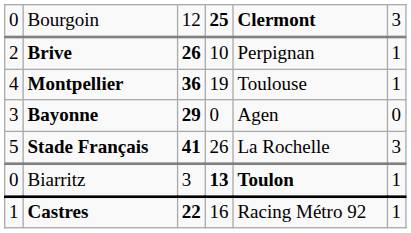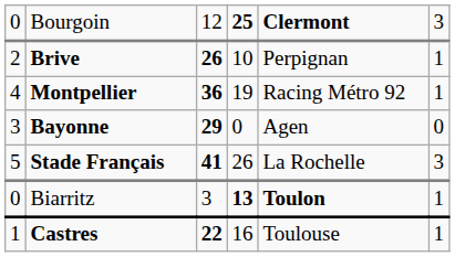 <table class="wikitable left" cellpadding="0" cellspacing="0" style="font-size:90%;">
 <tr style="border-bottom:2px solid grey;">
 <td>0</td>
 <td width="110px">Bourgoin</td>
 <td>12</td>
 <td><strong>25</strong></td>
 <td width="110px"><strong>Clermont</strong></td>
 <td>3</td>
 </tr>
 <tr>
 <td>2</td>
 <td><strong>Brive</strong></td>
 <td><strong>26</strong></td>
 <td>10</td>
 <td>Perpignan</td>
 <td>1</td>
 </tr>
 <tr>
 <td>4</td>
 <td><strong>Montpellier</strong></td>
 <td><strong>36</strong></td>
 <td>19</td>
-<td>Toulouse</td>
+<td>Racing Métro 92</td>
 <td>1</td>
 </tr>
 <tr>
 <td>3</td>
 <td><strong>Bayonne</strong></td>
 <td><strong>29</strong></td>
 <td>0</td>
 <td>Agen</td>
 <td>0</td>
 </tr>
 <tr style="border-bottom:2px solid grey;">
 <td>5</td>
 <td><strong>Stade Français</strong></td>
 <td><strong>41</strong></td>
 <td>26</td>
 <td>La Rochelle</td>
 <td>3</td>
 </tr>
 <tr style="border-bottom:2px solid black;">
 <td>0</td>
 <td>Biarritz</td>
 <td>3</td>
 <td><strong>13</strong></td>
 <td><strong>Toulon</strong></td>
 <td>1</td>
 </tr>
 <tr>
 <td>1</td>
 <td><strong>Castres</strong></td>
 <td><strong>22</strong></td>
 <td>16</td>
-<td>Racing Métro 92</td>
+<td>Toulouse</td>
 <td>1</td>
 </tr>
 </table>
